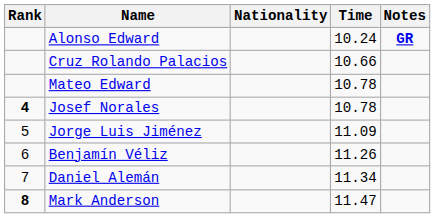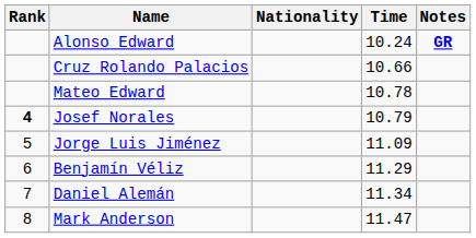 <table class="wikitable sortable" style="text-align:center">
 <tr>
 <th>Rank</th>
 <th>Name</th>
 <th>Nationality</th>
 <th>Time</th>
 <th>Notes</th>
 </tr>
 <tr>
 <td></td>
 <td align=left><a href='#'>Alonso Edward</a></td>
 <td align=left></td>
 <td>10.24</td>
 <td><strong><a href='#'>GR</a></strong></td>
 </tr>
 <tr>
 <td></td>
 <td align=left><a href='#'>Cruz Rolando Palacios</a></td>
 <td align=left></td>
 <td>10.66</td>
 <td></td>
 </tr>
 <tr>
 <td></td>
 <td align=left><a href='#'>Mateo Edward</a></td>
 <td align=left></td>
 <td>10.78</td>
 <td></td>
 </tr>
 <tr>
 <td><strong>4</strong></td>
 <td align=left><a href='#'>Josef Norales</a></td>
 <td align=left></td>
-<td>10.78</td>
+<td>10.79</td>
 <td></td>
 </tr>
 <tr>
 <td>5</td>
 <td align=left><a href='#'>Jorge Luis Jiménez</a></td>
 <td align=left></td>
 <td>11.09</td>
 <td></td>
 </tr>
 <tr>
 <td>6</td>
 <td align=left><a href='#'>Benjamín Véliz</a></td>
 <td align=left></td>
-<td>11.26</td>
+<td>11.29</td>
 <td></td>
 </tr>
 <tr>
 <td>7</td>
 <td align=left><a href='#'>Daniel Alemán</a></td>
 <td align=left></td>
 <td>11.34</td>
 <td></td>
 </tr>
 <tr>
-<td><strong>8</strong></td>
+<td>8</td>
 <td align=left><a href='#'>Mark Anderson</a></td>
 <td align=left></td>
 <td>11.47</td>
 <td></td>
 </tr>
 </table>
